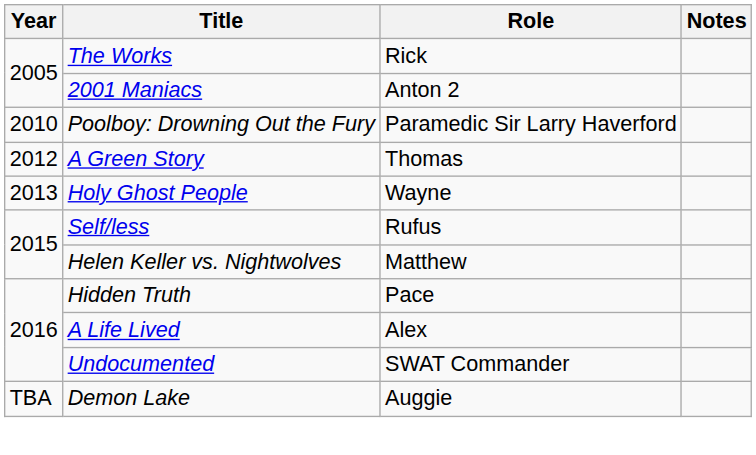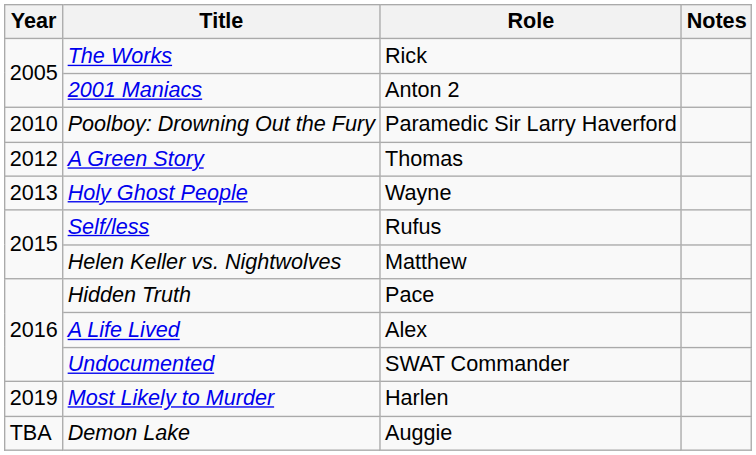 <table class="wikitable sortable">
 <tr>
 <th>Year</th>
 <th>Title</th>
 <th>Role</th>
 <th class="unsortable">Notes</th>
 </tr>
 <tr>
 <td rowspan="2">2005</td>
 <td><a href='#'><em>The Works</em></a></td>
 <td>Rick</td>
 <td></td>
 </tr>
 <tr>
 <td><em><a href='#'>2001 Maniacs</a></em></td>
 <td>Anton 2</td>
 <td></td>
 </tr>
 <tr>
 <td>2010</td>
 <td><em>Poolboy: Drowning Out the Fury</em></td>
 <td>Paramedic Sir Larry Haverford</td>
 <td></td>
 </tr>
 <tr>
 <td>2012</td>
 <td><em><a href='#'>A Green Story</a></em></td>
 <td>Thomas</td>
 <td></td>
 </tr>
 <tr>
 <td>2013</td>
 <td><a href='#'><em>Holy Ghost People</em></a></td>
 <td>Wayne</td>
 <td></td>
 </tr>
 <tr>
 <td rowspan="2">2015</td>
 <td><em><a href='#'>Self/less</a></em></td>
 <td>Rufus</td>
 <td></td>
 </tr>
 <tr>
 <td><em>Helen Keller vs. Nightwolves</em></td>
 <td>Matthew</td>
 <td></td>
 </tr>
 <tr>
 <td rowspan="3">2016</td>
 <td><em>Hidden Truth</em></td>
 <td>Pace</td>
 <td></td>
 </tr>
 <tr>
 <td><em><a href='#'>A Life Lived</a></em></td>
 <td>Alex</td>
 <td></td>
 </tr>
 <tr>
 <td><a href='#'><em>Undocumented</em></a></td>
 <td>SWAT Commander</td>
 <td></td>
 </tr>
 <tr>
+<td>2019</td>
+<td><em><a href='#'>Most Likely to Murder</a></em></td>
+<td>Harlen</td>
+<td></td>
+</tr>
+<tr>
 <td>TBA</td>
 <td><em>Demon Lake</em></td>
 <td>Auggie</td>
 <td></td>
 </tr>
 </table>
